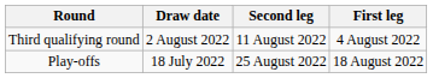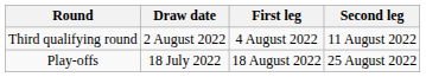 <table class="wikitable" style="text-align:center">
 <tr>
 <th>Round</th>
 <th>Draw date</th>
+<th>First leg</th>
 <th>Second leg</th>
-<th>First leg</th>
 </tr>
 <tr>
 <td>Third qualifying round</td>
 <td>2 August 2022</td>
+<td>4 August 2022</td>
 <td>11 August 2022</td>
-<td>4 August 2022</td>
 </tr>
 <tr>
 <td>Play-offs</td>
 <td>18 July 2022</td>
+<td>18 August 2022</td>
 <td>25 August 2022</td>
-<td>18 August 2022</td>
 </tr>
 </table>
